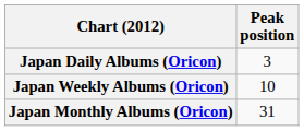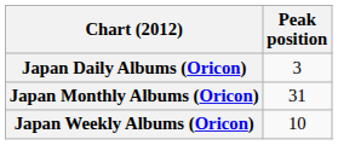 <table class="wikitable plainrowheaders">
 <tr>
 <th>Chart (2012)</th>
 <th>Peak<br>position</th>
 </tr>
 <tr>
 <th scope="row">Japan Daily Albums (<a href='#'>Oricon</a>)</th>
 <td align="center">3</td>
 </tr>
 <tr>
+<th scope="row">Japan Monthly Albums (<a href='#'>Oricon</a>)</th>
+<td align="center">31</td>
+</tr>
+<tr>
 <th scope="row">Japan Weekly Albums (<a href='#'>Oricon</a>)</th>
 <td align="center">10</td>
 </tr>
-<tr>
-<th scope="row">Japan Monthly Albums (<a href='#'>Oricon</a>)</th>
-<td align="center">31</td>
-</tr>
 </table>
